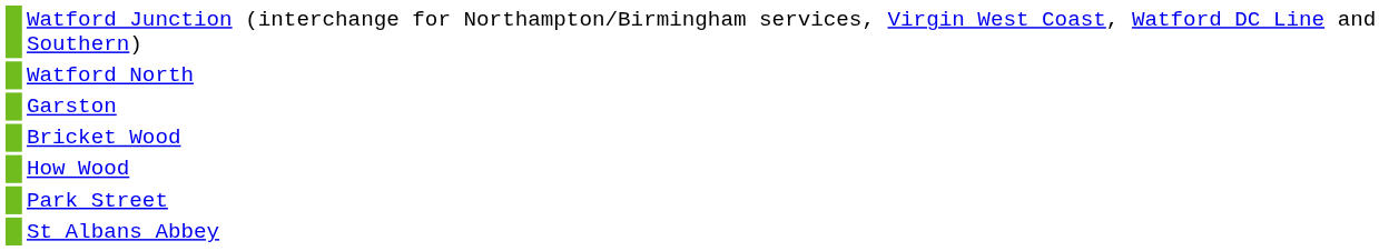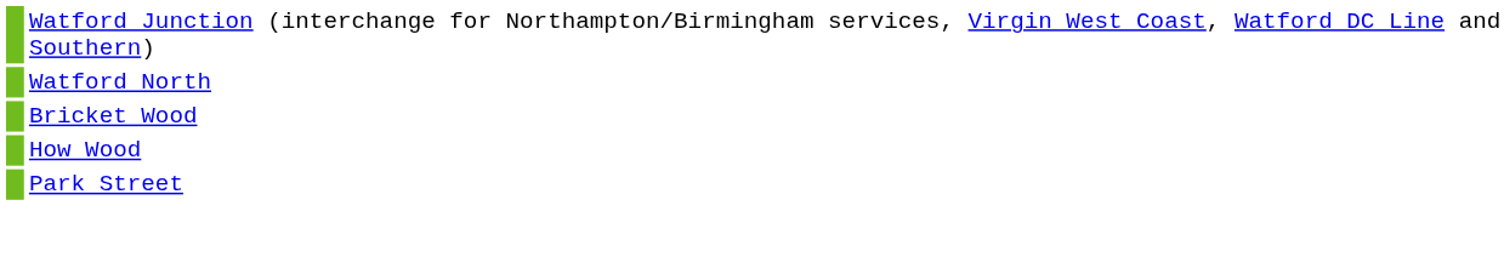 <table style="width: 70%;">
 <tr>
 <td style="background:#70BC1F;"> </td>
 <td><a href='#'>Watford Junction</a> (interchange for Northampton/Birmingham services, <a href='#'>Virgin West Coast</a>, <a href='#'>Watford DC Line</a> and <a href='#'>Southern</a>)</td>
 </tr>
 <tr>
 <td style="background:#70BC1F;"> </td>
 <td><a href='#'>Watford North</a></td>
-</tr>
-<tr>
-<td style="background:#70BC1F;"> </td>
-<td><a href='#'>Garston</a></td>
 </tr>
 <tr>
 <td style="background:#70BC1F;"> </td>
 <td><a href='#'>Bricket Wood</a></td>
 </tr>
 <tr>
 <td style="background:#70BC1F;"> </td>
 <td><a href='#'>How Wood</a></td>
 </tr>
 <tr>
 <td style="background:#70BC1F;"> </td>
 <td><a href='#'>Park Street</a></td>
 </tr>
-<tr>
-<td style="background:#70BC1F;"> </td>
-<td><a href='#'>St Albans Abbey</a></td>
-</tr>
 </table>
